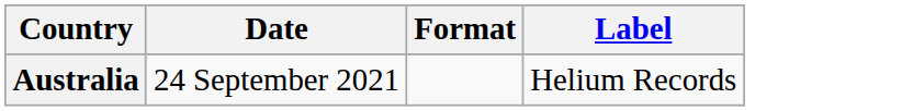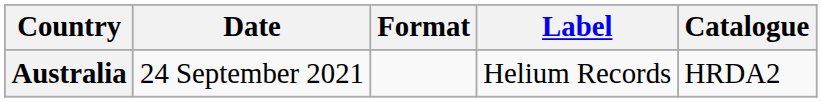 <table class="wikitable plainrowheaders">
 <tr>
 <th scope="col">Country</th>
 <th scope="col">Date</th>
 <th scope="col">Format</th>
 <th scope="col"><a href='#'>Label</a></th>
+<th scope="col">Catalogue</th>
 </tr>
 <tr>
 <th scope="row">Australia</th>
 <td>24 September 2021</td>
 <td></td>
 <td>Helium Records</td>
+<td>HRDA2</td>
 </tr>
 </table>
